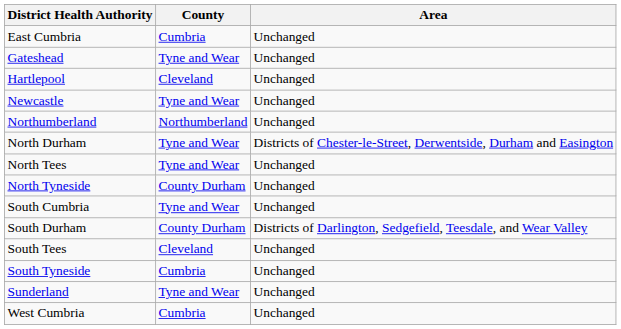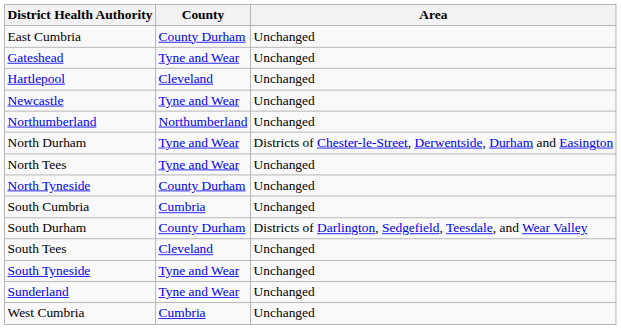 <table class="wikitable">
 <tr>
 <th>District Health Authority</th>
 <th>County</th>
 <th>Area</th>
 </tr>
 <tr>
 <td>East Cumbria</td>
-<td><a href='#'>Cumbria</a></td>
+<td><a href='#'>County Durham</a></td>
 <td>Unchanged</td>
 </tr>
 <tr>
 <td><a href='#'>Gateshead</a></td>
 <td><a href='#'>Tyne and Wear</a></td>
 <td>Unchanged</td>
 </tr>
 <tr>
 <td><a href='#'>Hartlepool</a></td>
 <td><a href='#'>Cleveland</a></td>
 <td>Unchanged</td>
 </tr>
 <tr>
 <td><a href='#'>Newcastle</a></td>
 <td><a href='#'>Tyne and Wear</a></td>
 <td>Unchanged</td>
 </tr>
 <tr>
 <td><a href='#'>Northumberland</a></td>
 <td><a href='#'>Northumberland</a></td>
 <td>Unchanged</td>
 </tr>
 <tr>
 <td>North Durham</td>
 <td><a href='#'>Tyne and Wear</a></td>
 <td>Districts of <a href='#'>Chester-le-Street</a>, <a href='#'>Derwentside</a>, <a href='#'>Durham</a> and <a href='#'>Easington</a></td>
 </tr>
 <tr>
 <td>North Tees</td>
 <td><a href='#'>Tyne and Wear</a></td>
 <td>Unchanged</td>
 </tr>
 <tr>
 <td><a href='#'>North Tyneside</a></td>
 <td><a href='#'>County Durham</a></td>
 <td>Unchanged</td>
 </tr>
 <tr>
 <td>South Cumbria</td>
-<td><a href='#'>Tyne and Wear</a></td>
+<td><a href='#'>Cumbria</a></td>
 <td>Unchanged</td>
 </tr>
 <tr>
 <td>South Durham</td>
 <td><a href='#'>County Durham</a></td>
 <td>Districts of <a href='#'>Darlington</a>, <a href='#'>Sedgefield</a>, <a href='#'>Teesdale</a>, and <a href='#'>Wear Valley</a></td>
 </tr>
 <tr>
 <td>South Tees</td>
 <td><a href='#'>Cleveland</a></td>
 <td>Unchanged</td>
 </tr>
 <tr>
 <td><a href='#'>South Tyneside</a></td>
-<td><a href='#'>Cumbria</a></td>
+<td><a href='#'>Tyne and Wear</a></td>
 <td>Unchanged</td>
 </tr>
 <tr>
 <td><a href='#'>Sunderland</a></td>
 <td><a href='#'>Tyne and Wear</a></td>
 <td>Unchanged</td>
 </tr>
 <tr>
 <td>West Cumbria</td>
 <td><a href='#'>Cumbria</a></td>
 <td>Unchanged</td>
 </tr>
 </table>
